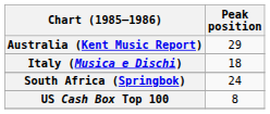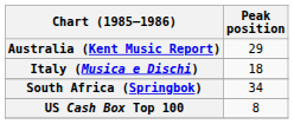 <table class="wikitable plainrowheaders sortable">
 <tr>
 <th>Chart (1985–1986)</th>
 <th>Peak<br>position</th>
 </tr>
 <tr>
 <th scope="row">Australia (<a href='#'>Kent Music Report</a>)</th>
 <td style="text-align:center;">29</td>
 </tr>
 <tr>
 </tr>
 <tr>
 </tr>
 <tr>
 </tr>
 <tr>
 </tr>
 <tr>
 <th scope="row">Italy (<em><a href='#'>Musica e Dischi</a></em>)</th>
 <td style="text-align:center;">18</td>
 </tr>
 <tr>
 </tr>
 <tr>
 </tr>
 <tr>
 </tr>
 <tr>
 <th scope="row">South Africa (<a href='#'>Springbok</a>)</th>
-<td align="center">24</td>
+<td align="center">34</td>
 </tr>
 <tr>
 </tr>
 <tr>
 </tr>
 <tr>
 </tr>
 <tr>
 </tr>
 <tr>
 </tr>
 <tr>
 <th scope="row">US <em>Cash Box</em> Top 100</th>
 <td style="text-align:center;">8</td>
 </tr>
 <tr>
 </tr>
 </table>
